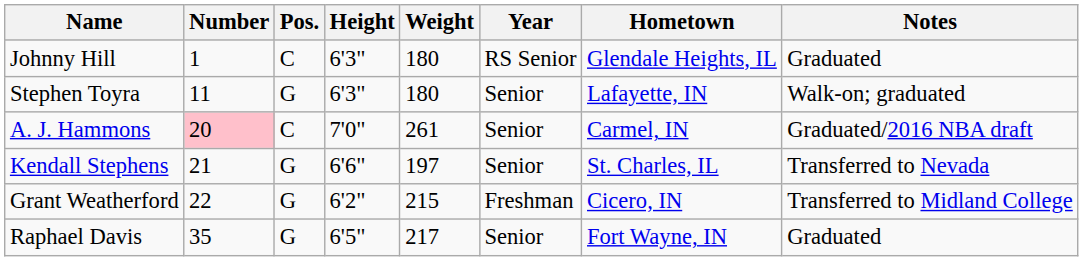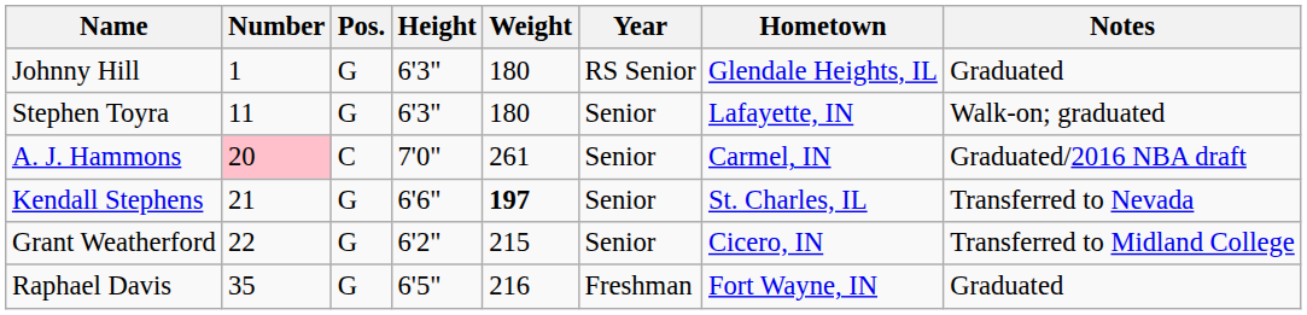 <table class="wikitable sortable" border="1">
 <tr>
 <th>Name</th>
 <th>Number</th>
 <th>Pos.</th>
 <th>Height</th>
 <th>Weight</th>
 <th>Year</th>
 <th>Hometown</th>
 <th class="unsortable">Notes</th>
 </tr>
 <tr>
 <td>Johnny Hill</td>
 <td>1</td>
-<td>C</td>
+<td>G</td>
 <td>6'3"</td>
 <td>180</td>
 <td>RS Senior</td>
 <td><a href='#'>Glendale Heights, IL</a></td>
 <td>Graduated</td>
 </tr>
 <tr>
 <td>Stephen Toyra</td>
 <td>11</td>
 <td>G</td>
 <td>6'3"</td>
 <td>180</td>
 <td>Senior</td>
 <td><a href='#'>Lafayette, IN</a></td>
 <td>Walk-on; graduated</td>
 </tr>
 <tr>
 <td><a href='#'>A. J. Hammons</a></td>
 <td style="background: pink;">20</td>
 <td>C</td>
 <td>7'0"</td>
 <td>261</td>
 <td>Senior</td>
 <td><a href='#'>Carmel, IN</a></td>
 <td>Graduated/<a href='#'>2016 NBA draft</a></td>
 </tr>
 <tr>
 <td><a href='#'>Kendall Stephens</a></td>
 <td>21</td>
 <td>G</td>
 <td>6'6"</td>
-<td>197</td>
+<td><strong>197</strong></td>
 <td>Senior</td>
 <td><a href='#'>St. Charles, IL</a></td>
 <td>Transferred to <a href='#'>Nevada</a></td>
 </tr>
 <tr>
 <td>Grant Weatherford</td>
 <td>22</td>
 <td>G</td>
 <td>6'2"</td>
 <td>215</td>
-<td>Freshman</td>
+<td>Senior</td>
 <td><a href='#'>Cicero, IN</a></td>
 <td>Transferred to <a href='#'>Midland College</a></td>
 </tr>
 <tr>
 <td>Raphael Davis</td>
 <td>35</td>
 <td>G</td>
 <td>6'5"</td>
-<td>217</td>
-<td>Senior</td>
+<td>216</td>
+<td>Freshman</td>
 <td><a href='#'>Fort Wayne, IN</a></td>
 <td>Graduated</td>
 </tr>
 </table>
